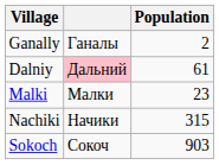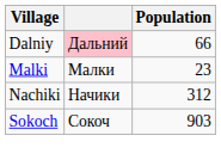 <table class=wikitable>
 <tr>
 <th>Village</th>
 <th></th>
 <th>Population</th>
 </tr>
 <tr>
-<td>Ganally</td>
-<td>Ганалы</td>
-<td style="text-align:right;">2</td>
-</tr>
-<tr>
 <td>Dalniy</td>
 <td style="background: pink;">Дальний</td>
-<td style="text-align:right;">61</td>
+<td style="text-align:right;">66</td>
 </tr>
 <tr>
 <td><a href='#'>Malki</a></td>
 <td>Малки</td>
 <td style="text-align:right;">23</td>
 </tr>
 <tr>
 <td>Nachiki</td>
 <td>Начики</td>
-<td style="text-align:right;">315</td>
+<td style="text-align:right;">312</td>
 </tr>
 <tr>
 <td><a href='#'>Sokoch</a></td>
 <td>Сокоч</td>
 <td style="text-align:right;">903</td>
 </tr>
 </table>
